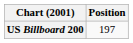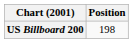 <table class="wikitable plainrowheaders">
 <tr>
 <th>Chart (2001)</th>
 <th>Position</th>
 </tr>
 <tr>
 <th scope="row">US <em>Billboard</em> 200</th>
-<td align="center">197</td>
+<td align="center">198</td>
 </tr>
 </table>
